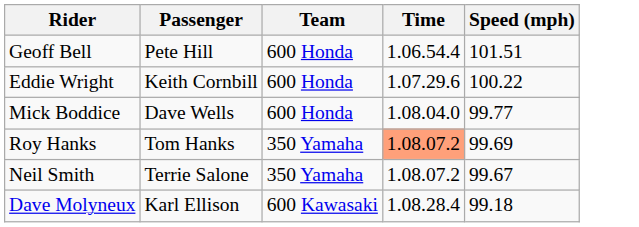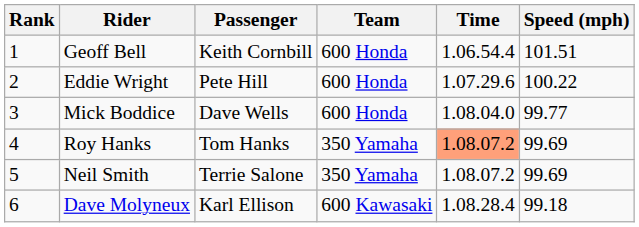 <table class="wikitable">
 <tr>
+<th>Rank</th>
 <th>Rider</th>
 <th>Passenger</th>
 <th>Team</th>
 <th>Time</th>
 <th>Speed (mph)</th>
 </tr>
 <tr>
+<td>1</td>
 <td> Geoff Bell</td>
-<td>Pete Hill</td>
+<td>Keith Cornbill</td>
 <td>600 <a href='#'>Honda</a></td>
 <td>1.06.54.4</td>
 <td>101.51</td>
 </tr>
 <tr>
+<td>2</td>
 <td> Eddie Wright</td>
-<td>Keith Cornbill</td>
+<td>Pete Hill</td>
 <td>600 <a href='#'>Honda</a></td>
 <td>1.07.29.6</td>
 <td>100.22</td>
 </tr>
 <tr>
+<td>3</td>
 <td> Mick Boddice</td>
 <td>Dave Wells</td>
 <td>600 <a href='#'>Honda</a></td>
 <td>1.08.04.0</td>
 <td>99.77</td>
 </tr>
 <tr>
+<td>4</td>
 <td> Roy Hanks</td>
 <td>Tom Hanks</td>
 <td>350 <a href='#'>Yamaha</a></td>
 <td style="background: lightsalmon;">1.08.07.2</td>
 <td>99.69</td>
 </tr>
 <tr>
+<td>5</td>
 <td>Neil Smith</td>
 <td>Terrie Salone</td>
 <td>350 <a href='#'>Yamaha</a></td>
 <td>1.08.07.2</td>
-<td>99.67</td>
+<td>99.69</td>
 </tr>
 <tr>
+<td>6</td>
 <td> <a href='#'>Dave Molyneux</a></td>
 <td>Karl Ellison</td>
 <td>600 <a href='#'>Kawasaki</a></td>
 <td>1.08.28.4</td>
 <td>99.18</td>
 </tr>
 </table>
